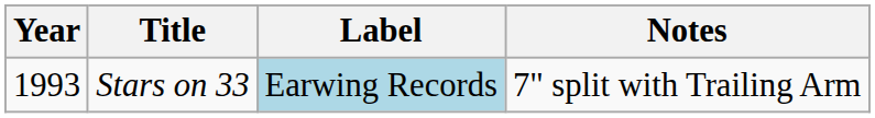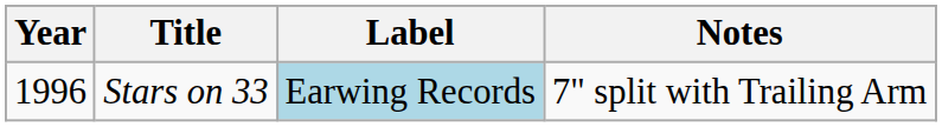 <table class="wikitable">
 <tr>
 <th>Year</th>
 <th>Title</th>
 <th>Label</th>
 <th>Notes</th>
 </tr>
 <tr>
-<td>1993</td>
+<td>1996</td>
 <td><em>Stars on 33</em></td>
 <td style="background: lightblue;">Earwing Records</td>
 <td>7" split with Trailing Arm</td>
 </tr>
 </table>
